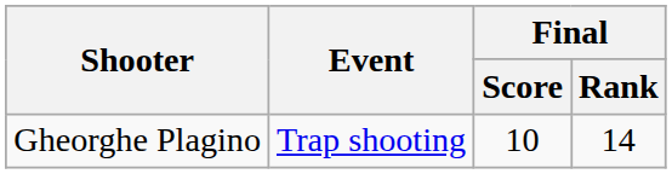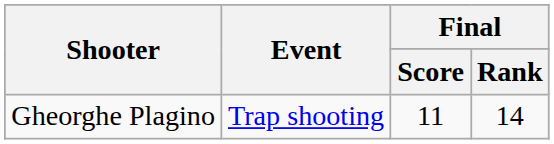 <table class="wikitable" style="text-align:center">
 <tr>
 <th rowspan="2">Shooter</th>
 <th rowspan="2">Event</th>
 <th colspan="2">Final</th>
 </tr>
 <tr>
 <th>Score</th>
 <th>Rank</th>
 </tr>
 <tr align="center">
 <td align="left">Gheorghe Plagino</td>
 <td><a href='#'>Trap shooting</a></td>
-<td>10</td>
+<td>11</td>
 <td>14</td>
 </tr>
 </table>
